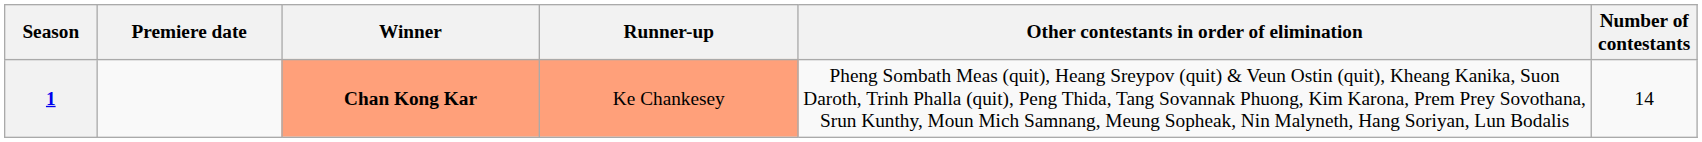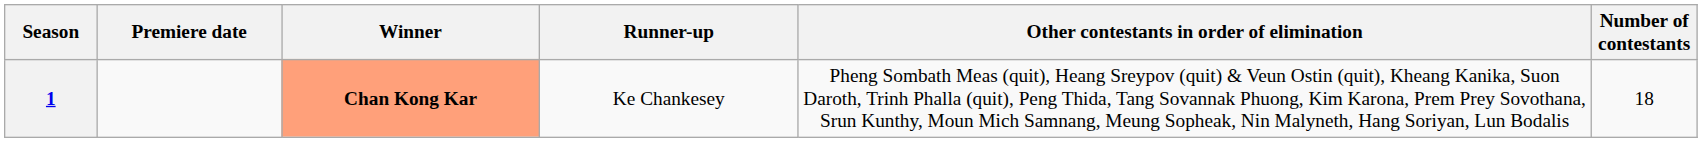 <table class="wikitable" style="font-size:90%; width:100%; text-align: center;">
 <tr>
 <th style="width:5%;">Season</th>
 <th style="width:10%;">Premiere date</th>
 <th width=14%>Winner</th>
 <th width=14%>Runner-up</th>
 <th style="width:43%;">Other contestants in order of elimination</th>
 <th style="width:3%;">Number of contestants</th>
 </tr>
 <tr>
 <th><a href='#'>1</a></th>
 <td></td>
 <td style="background: lightsalmon;"><strong>Chan Kong Kar</strong></td>
-<td style="background: lightsalmon;">Ke Chankesey</td>
+<td>Ke Chankesey</td>
 <td>Pheng Sombath Meas (quit), Heang Sreypov (quit) & Veun Ostin (quit), Kheang Kanika, Suon Daroth, Trinh Phalla (quit), Peng Thida, Tang Sovannak Phuong, Kim Karona, Prem Prey Sovothana, Srun Kunthy, Moun Mich Samnang, Meung Sopheak, Nin Malyneth, Hang Soriyan, Lun Bodalis</td>
-<td>14</td>
+<td>18</td>
 </tr>
 </table>
